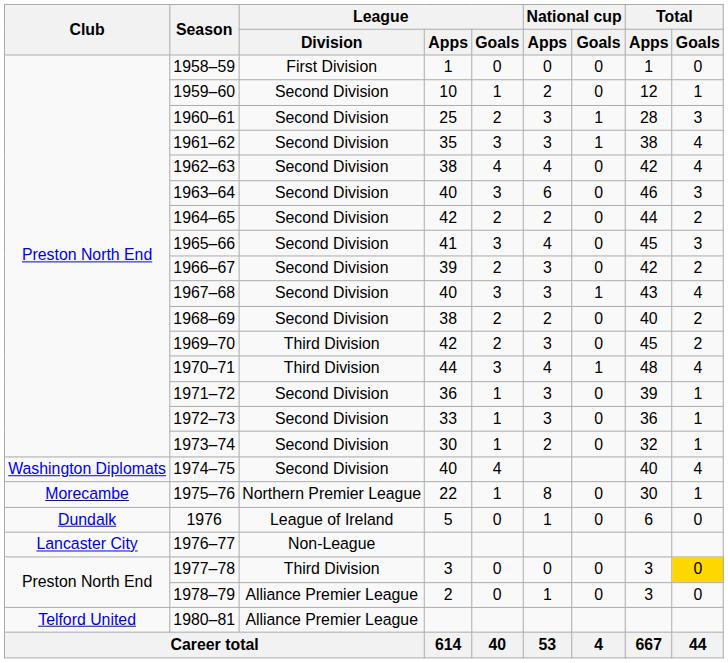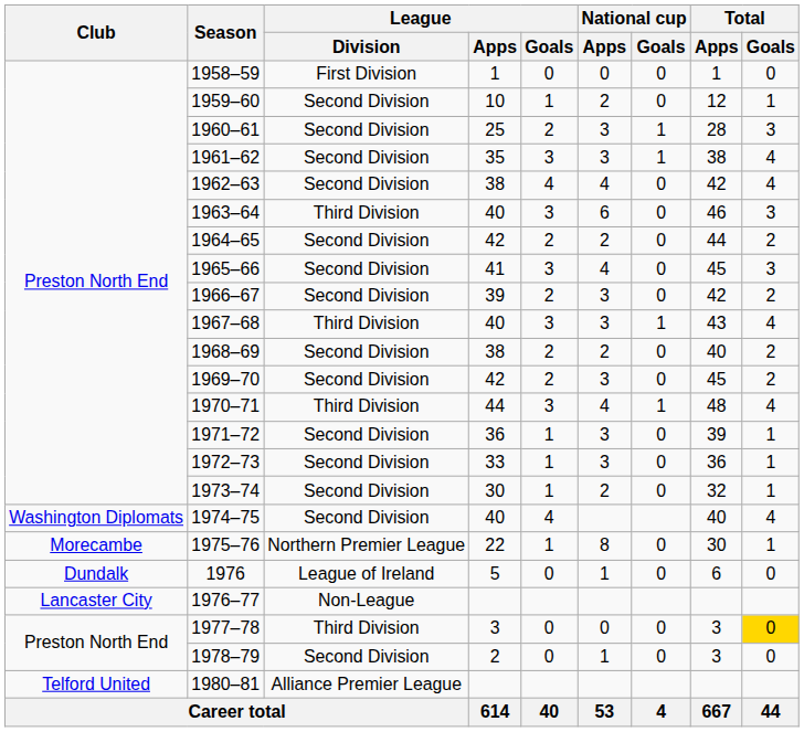 <table class="wikitable" style="text-align:center">
 <tr>
 <th rowspan="2">Club</th>
 <th rowspan="2">Season</th>
 <th colspan="3">League</th>
 <th colspan="2">National cup</th>
 <th colspan="2">Total</th>
 </tr>
 <tr>
 <th>Division</th>
 <th>Apps</th>
 <th>Goals</th>
 <th>Apps</th>
 <th>Goals</th>
 <th>Apps</th>
 <th>Goals</th>
 </tr>
 <tr>
 <td rowspan="16"><a href='#'>Preston North End</a></td>
 <td>1958–59</td>
 <td>First Division</td>
 <td>1</td>
 <td>0</td>
 <td>0</td>
 <td>0</td>
 <td>1</td>
 <td>0</td>
 </tr>
 <tr>
 <td>1959–60</td>
 <td>Second Division</td>
 <td>10</td>
 <td>1</td>
 <td>2</td>
 <td>0</td>
 <td>12</td>
 <td>1</td>
 </tr>
 <tr>
 <td>1960–61</td>
 <td>Second Division</td>
 <td>25</td>
 <td>2</td>
 <td>3</td>
 <td>1</td>
 <td>28</td>
 <td>3</td>
 </tr>
 <tr>
 <td>1961–62</td>
 <td>Second Division</td>
 <td>35</td>
 <td>3</td>
 <td>3</td>
 <td>1</td>
 <td>38</td>
 <td>4</td>
 </tr>
 <tr>
 <td>1962–63</td>
 <td>Second Division</td>
 <td>38</td>
 <td>4</td>
 <td>4</td>
 <td>0</td>
 <td>42</td>
 <td>4</td>
 </tr>
 <tr>
 <td>1963–64</td>
-<td>Second Division</td>
+<td>Third Division</td>
 <td>40</td>
 <td>3</td>
 <td>6</td>
 <td>0</td>
 <td>46</td>
 <td>3</td>
 </tr>
 <tr>
 <td>1964–65</td>
 <td>Second Division</td>
 <td>42</td>
 <td>2</td>
 <td>2</td>
 <td>0</td>
 <td>44</td>
 <td>2</td>
 </tr>
 <tr>
 <td>1965–66</td>
 <td>Second Division</td>
 <td>41</td>
 <td>3</td>
 <td>4</td>
 <td>0</td>
 <td>45</td>
 <td>3</td>
 </tr>
 <tr>
 <td>1966–67</td>
 <td>Second Division</td>
 <td>39</td>
 <td>2</td>
 <td>3</td>
 <td>0</td>
 <td>42</td>
 <td>2</td>
 </tr>
 <tr>
 <td>1967–68</td>
-<td>Second Division</td>
+<td>Third Division</td>
 <td>40</td>
 <td>3</td>
 <td>3</td>
 <td>1</td>
 <td>43</td>
 <td>4</td>
 </tr>
 <tr>
 <td>1968–69</td>
 <td>Second Division</td>
 <td>38</td>
 <td>2</td>
 <td>2</td>
 <td>0</td>
 <td>40</td>
 <td>2</td>
 </tr>
 <tr>
 <td>1969–70</td>
-<td>Third Division</td>
+<td>Second Division</td>
 <td>42</td>
 <td>2</td>
 <td>3</td>
 <td>0</td>
 <td>45</td>
 <td>2</td>
 </tr>
 <tr>
 <td>1970–71</td>
 <td>Third Division</td>
 <td>44</td>
 <td>3</td>
 <td>4</td>
 <td>1</td>
 <td>48</td>
 <td>4</td>
 </tr>
 <tr>
 <td>1971–72</td>
 <td>Second Division</td>
 <td>36</td>
 <td>1</td>
 <td>3</td>
 <td>0</td>
 <td>39</td>
 <td>1</td>
 </tr>
 <tr>
 <td>1972–73</td>
 <td>Second Division</td>
 <td>33</td>
 <td>1</td>
 <td>3</td>
 <td>0</td>
 <td>36</td>
 <td>1</td>
 </tr>
 <tr>
 <td>1973–74</td>
 <td>Second Division</td>
 <td>30</td>
 <td>1</td>
 <td>2</td>
 <td>0</td>
 <td>32</td>
 <td>1</td>
 </tr>
 <tr>
 <td><a href='#'>Washington Diplomats</a></td>
 <td>1974–75</td>
 <td>Second Division</td>
 <td>40</td>
 <td>4</td>
 <td></td>
 <td></td>
 <td>40</td>
 <td>4</td>
 </tr>
 <tr>
 <td><a href='#'>Morecambe</a></td>
 <td>1975–76</td>
 <td>Northern Premier League</td>
 <td>22</td>
 <td>1</td>
 <td>8</td>
 <td>0</td>
 <td>30</td>
 <td>1</td>
 </tr>
 <tr>
 <td><a href='#'>Dundalk</a></td>
 <td>1976</td>
 <td>League of Ireland</td>
 <td>5</td>
 <td>0</td>
 <td>1</td>
 <td>0</td>
 <td>6</td>
 <td>0</td>
 </tr>
 <tr>
 <td><a href='#'>Lancaster City</a></td>
 <td>1976–77</td>
 <td>Non-League</td>
 <td></td>
 <td></td>
 <td></td>
 <td></td>
 <td></td>
 <td></td>
 </tr>
 <tr>
 <td rowspan="2">Preston North End</td>
 <td>1977–78</td>
 <td>Third Division</td>
 <td>3</td>
 <td>0</td>
 <td>0</td>
 <td>0</td>
 <td>3</td>
 <td style="background: gold;">0</td>
 </tr>
 <tr>
 <td>1978–79</td>
-<td>Alliance Premier League</td>
+<td>Second Division</td>
 <td>2</td>
 <td>0</td>
 <td>1</td>
 <td>0</td>
 <td>3</td>
 <td>0</td>
 </tr>
 <tr>
 <td><a href='#'>Telford United</a></td>
 <td>1980–81</td>
 <td>Alliance Premier League</td>
 <td></td>
 <td></td>
 <td></td>
 <td></td>
 <td></td>
 <td></td>
 </tr>
 <tr>
 <th colspan="3">Career total</th>
 <th>614</th>
 <th>40</th>
 <th>53</th>
 <th>4</th>
 <th>667</th>
 <th>44</th>
 </tr>
 </table>
